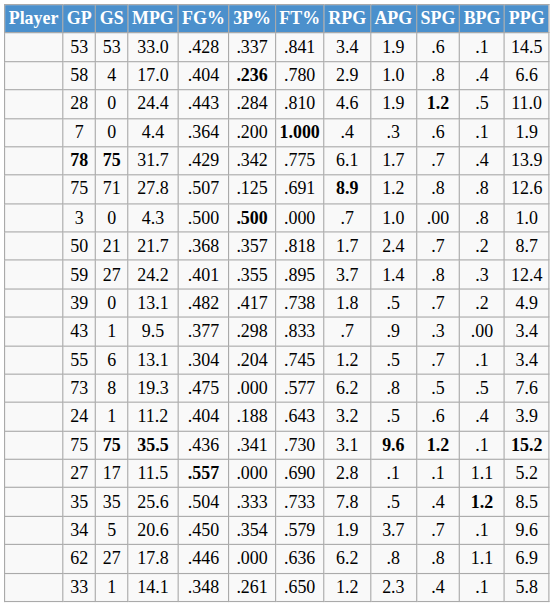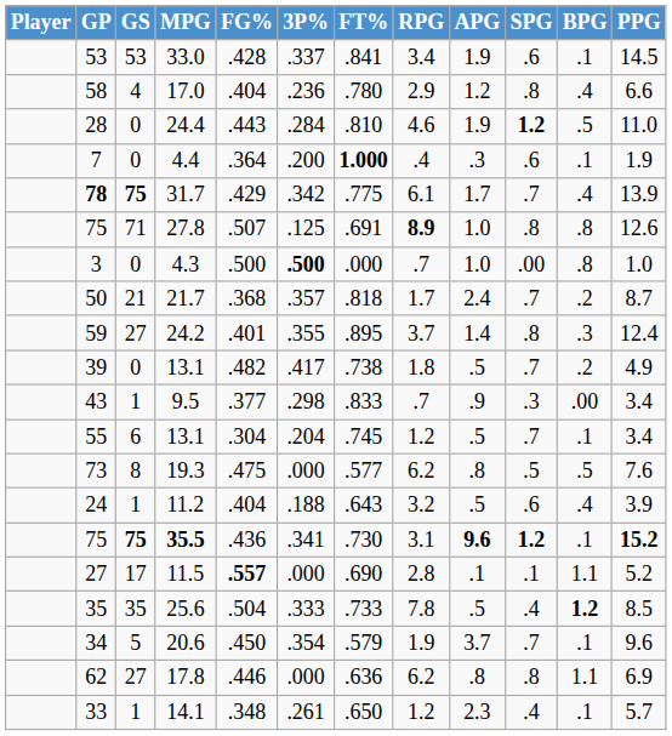 <table class="wikitable sortable" style="text-align:right;">
 <tr>
 <th style="background:#4b90cc; color:#FFFFFF">Player</th>
 <th style="background:#4b90cc; color:#FFFFFF">GP</th>
 <th style="background:#4b90cc; color:#FFFFFF">GS</th>
 <th style="background:#4b90cc; color:#FFFFFF">MPG</th>
 <th style="background:#4b90cc; color:#FFFFFF">FG%</th>
 <th style="background:#4b90cc; color:#FFFFFF">3P%</th>
 <th style="background:#4b90cc; color:#FFFFFF">FT%</th>
 <th style="background:#4b90cc; color:#FFFFFF">RPG</th>
 <th style="background:#4b90cc; color:#FFFFFF">APG</th>
 <th style="background:#4b90cc; color:#FFFFFF">SPG</th>
 <th style="background:#4b90cc; color:#FFFFFF">BPG</th>
 <th style="background:#4b90cc; color:#FFFFFF">PPG</th>
 </tr>
 <tr align="center" bgcolor="">
 <td></td>
 <td>53</td>
 <td>53</td>
 <td>33.0</td>
 <td>.428</td>
 <td>.337</td>
 <td>.841</td>
 <td>3.4</td>
 <td>1.9</td>
 <td>.6</td>
 <td>.1</td>
 <td>14.5</td>
 </tr>
 <tr align="center" bgcolor="">
 <td></td>
 <td>58</td>
 <td>4</td>
 <td>17.0</td>
 <td>.404</td>
-<td><strong>.236</strong></td>
+<td>.236</td>
 <td>.780</td>
 <td>2.9</td>
-<td>1.0</td>
+<td>1.2</td>
 <td>.8</td>
 <td>.4</td>
 <td>6.6</td>
 </tr>
 <tr align="center" bgcolor="">
 <td></td>
 <td>28</td>
 <td>0</td>
 <td>24.4</td>
 <td>.443</td>
 <td>.284</td>
 <td>.810</td>
 <td>4.6</td>
 <td>1.9</td>
 <td style=><strong>1.2</strong></td>
 <td>.5</td>
 <td>11.0</td>
 </tr>
 <tr align="center" bgcolor="">
 <td></td>
 <td>7</td>
 <td>0</td>
 <td>4.4</td>
 <td>.364</td>
 <td>.200</td>
 <td style=><strong>1.000</strong></td>
 <td>.4</td>
 <td>.3</td>
 <td>.6</td>
 <td>.1</td>
 <td>1.9</td>
 </tr>
 <tr align="center" bgcolor="">
 <td></td>
 <td style=><strong>78</strong></td>
 <td style=><strong>75</strong></td>
 <td>31.7</td>
 <td>.429</td>
 <td>.342</td>
 <td>.775</td>
 <td>6.1</td>
 <td>1.7</td>
 <td>.7</td>
 <td>.4</td>
 <td>13.9</td>
 </tr>
 <tr align="center" bgcolor="">
 <td></td>
 <td>75</td>
 <td>71</td>
 <td>27.8</td>
 <td>.507</td>
 <td>.125</td>
 <td>.691</td>
 <td style=><strong>8.9</strong></td>
-<td>1.2</td>
+<td>1.0</td>
 <td>.8</td>
 <td>.8</td>
 <td>12.6</td>
 </tr>
 <tr align="center" bgcolor="">
 <td></td>
 <td>3</td>
 <td>0</td>
 <td>4.3</td>
 <td>.500</td>
 <td style=><strong>.500</strong></td>
 <td>.000</td>
 <td>.7</td>
 <td>1.0</td>
 <td>.00</td>
 <td>.8</td>
 <td>1.0</td>
 </tr>
 <tr align="center" bgcolor="">
 <td></td>
 <td>50</td>
 <td>21</td>
 <td>21.7</td>
 <td>.368</td>
 <td>.357</td>
 <td>.818</td>
 <td>1.7</td>
 <td>2.4</td>
 <td>.7</td>
 <td>.2</td>
 <td>8.7</td>
 </tr>
 <tr align="center" bgcolor="">
 <td></td>
 <td>59</td>
 <td>27</td>
 <td>24.2</td>
 <td>.401</td>
 <td>.355</td>
 <td>.895</td>
 <td>3.7</td>
 <td>1.4</td>
 <td>.8</td>
 <td>.3</td>
 <td>12.4</td>
 </tr>
 <tr align="center" bgcolor="">
 <td></td>
 <td>39</td>
 <td>0</td>
 <td>13.1</td>
 <td>.482</td>
 <td>.417</td>
 <td>.738</td>
 <td>1.8</td>
 <td>.5</td>
 <td>.7</td>
 <td>.2</td>
 <td>4.9</td>
 </tr>
 <tr align="center" bgcolor="">
 <td></td>
 <td>43</td>
 <td>1</td>
 <td>9.5</td>
 <td>.377</td>
 <td>.298</td>
 <td>.833</td>
 <td>.7</td>
 <td>.9</td>
 <td>.3</td>
 <td>.00</td>
 <td>3.4</td>
 </tr>
 <tr align="center" bgcolor="">
 <td></td>
 <td>55</td>
 <td>6</td>
 <td>13.1</td>
 <td>.304</td>
 <td>.204</td>
 <td>.745</td>
 <td>1.2</td>
 <td>.5</td>
 <td>.7</td>
 <td>.1</td>
 <td>3.4</td>
 </tr>
 <tr align="center" bgcolor="">
 <td></td>
 <td>73</td>
 <td>8</td>
 <td>19.3</td>
 <td>.475</td>
 <td>.000</td>
 <td>.577</td>
 <td>6.2</td>
 <td>.8</td>
 <td>.5</td>
 <td>.5</td>
 <td>7.6</td>
 </tr>
 <tr align="center" bgcolor="">
 <td></td>
 <td>24</td>
 <td>1</td>
 <td>11.2</td>
 <td>.404</td>
 <td>.188</td>
 <td>.643</td>
 <td>3.2</td>
 <td>.5</td>
 <td>.6</td>
 <td>.4</td>
 <td>3.9</td>
 </tr>
 <tr align="center" bgcolor="">
 <td></td>
 <td>75</td>
 <td style=><strong>75</strong></td>
 <td style=><strong>35.5</strong></td>
 <td>.436</td>
 <td>.341</td>
 <td>.730</td>
 <td>3.1</td>
 <td style=><strong>9.6</strong></td>
 <td style=><strong>1.2</strong></td>
 <td>.1</td>
 <td style=><strong>15.2</strong></td>
 </tr>
 <tr align="center" bgcolor="">
 <td></td>
 <td>27</td>
 <td>17</td>
 <td>11.5</td>
 <td style=><strong>.557</strong></td>
 <td>.000</td>
 <td>.690</td>
 <td>2.8</td>
 <td>.1</td>
 <td>.1</td>
 <td>1.1</td>
 <td>5.2</td>
 </tr>
 <tr align="center" bgcolor="">
 <td></td>
 <td>35</td>
 <td>35</td>
 <td>25.6</td>
 <td>.504</td>
 <td>.333</td>
 <td>.733</td>
 <td>7.8</td>
 <td>.5</td>
 <td>.4</td>
 <td style=><strong>1.2</strong></td>
 <td>8.5</td>
 </tr>
 <tr align="center" bgcolor="">
 <td></td>
 <td>34</td>
 <td>5</td>
 <td>20.6</td>
 <td>.450</td>
 <td>.354</td>
 <td>.579</td>
 <td>1.9</td>
 <td>3.7</td>
 <td>.7</td>
 <td>.1</td>
 <td>9.6</td>
 </tr>
 <tr align="center" bgcolor="">
 <td></td>
 <td>62</td>
 <td>27</td>
 <td>17.8</td>
 <td>.446</td>
 <td>.000</td>
 <td>.636</td>
 <td>6.2</td>
 <td>.8</td>
 <td>.8</td>
 <td>1.1</td>
 <td>6.9</td>
 </tr>
 <tr align="center" bgcolor="">
 <td></td>
 <td>33</td>
 <td>1</td>
 <td>14.1</td>
 <td>.348</td>
 <td>.261</td>
 <td>.650</td>
 <td>1.2</td>
 <td>2.3</td>
 <td>.4</td>
 <td>.1</td>
-<td>5.8</td>
+<td>5.7</td>
 </tr>
 </table>
